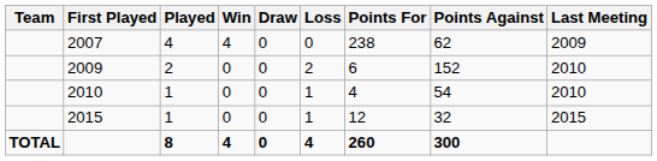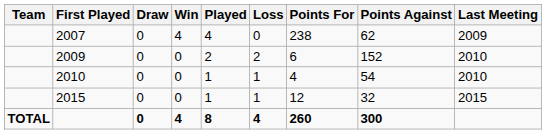 <table class="sortable wikitable">
 <tr>
 <th>Team</th>
 <th>First Played</th>
+<th>Draw</th>
+<th>Win</th>
 <th>Played</th>
-<th>Win</th>
-<th>Draw</th>
 <th>Loss</th>
 <th>Points For</th>
 <th>Points Against</th>
 <th>Last Meeting</th>
 </tr>
 <tr>
 <td></td>
 <td>2007</td>
+<td>0</td>
 <td>4</td>
 <td>4</td>
-<td>0</td>
 <td>0</td>
 <td>238</td>
 <td>62</td>
 <td>2009</td>
 </tr>
 <tr>
 <td></td>
 <td>2009</td>
-<td>2</td>
 <td>0</td>
 <td>0</td>
+<td>2</td>
 <td>2</td>
 <td>6</td>
 <td>152</td>
 <td>2010</td>
 </tr>
 <tr>
 <td></td>
 <td>2010</td>
-<td>1</td>
 <td>0</td>
 <td>0</td>
+<td>1</td>
 <td>1</td>
 <td>4</td>
 <td>54</td>
 <td>2010</td>
 </tr>
 <tr>
 <td></td>
 <td>2015</td>
-<td>1</td>
 <td>0</td>
 <td>0</td>
+<td>1</td>
 <td>1</td>
 <td>12</td>
 <td>32</td>
 <td>2015</td>
 </tr>
 <tr>
 <td><strong>TOTAL</strong></td>
 <td></td>
+<td><strong>0</strong></td>
+<td><strong>4</strong></td>
 <td><strong>8</strong></td>
-<td><strong>4</strong></td>
-<td><strong>0</strong></td>
 <td><strong>4</strong></td>
 <td><strong>260</strong></td>
 <td><strong>300</strong></td>
 <td></td>
 </tr>
 </table>
